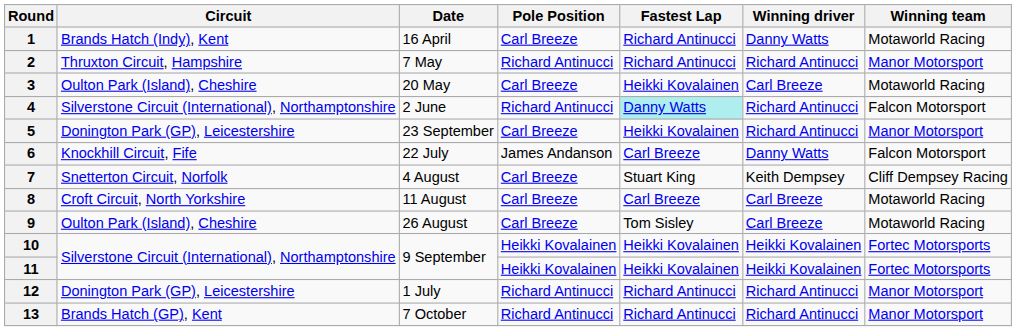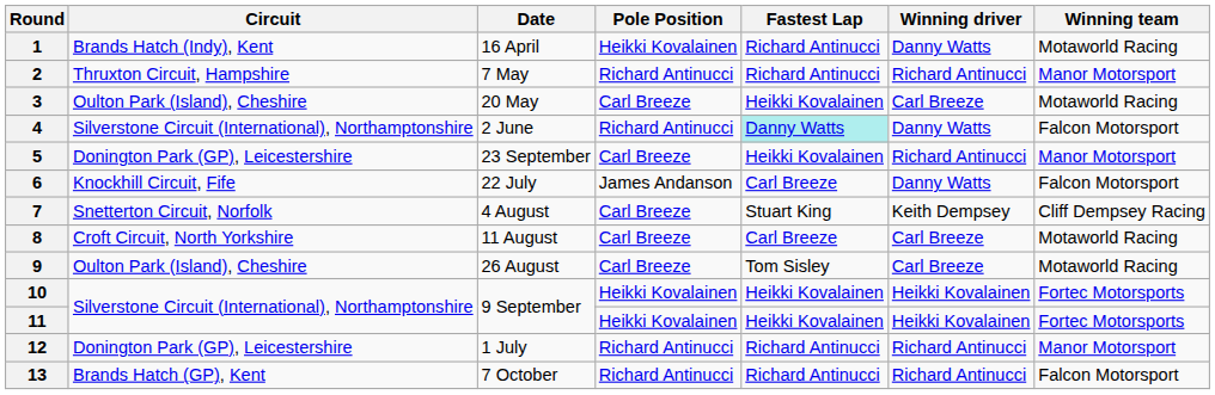 <table class="wikitable" style="font-size: 85%">
 <tr>
 <th>Round</th>
 <th>Circuit</th>
 <th>Date</th>
 <th>Pole Position</th>
 <th>Fastest Lap</th>
 <th>Winning driver</th>
 <th>Winning team</th>
 </tr>
 <tr>
 <th>1</th>
 <td nowrap><a href='#'>Brands Hatch (Indy)</a>, <a href='#'>Kent</a></td>
 <td nowrap>16 April</td>
-<td nowrap> <a href='#'>Carl Breeze</a></td>
+<td nowrap> <a href='#'>Heikki Kovalainen</a></td>
 <td nowrap> <a href='#'>Richard Antinucci</a></td>
 <td nowrap> <a href='#'>Danny Watts</a></td>
 <td nowrap>Motaworld Racing</td>
 </tr>
 <tr>
 <th>2</th>
 <td nowrap><a href='#'>Thruxton Circuit</a>, <a href='#'>Hampshire</a></td>
 <td nowrap>7 May</td>
 <td nowrap> <a href='#'>Richard Antinucci</a></td>
 <td nowrap> <a href='#'>Richard Antinucci</a></td>
 <td nowrap> <a href='#'>Richard Antinucci</a></td>
 <td nowrap><a href='#'>Manor Motorsport</a></td>
 </tr>
 <tr>
 <th>3</th>
 <td nowrap><a href='#'>Oulton Park (Island)</a>, <a href='#'>Cheshire</a></td>
 <td nowrap>20 May</td>
 <td nowrap> <a href='#'>Carl Breeze</a></td>
 <td nowrap> <a href='#'>Heikki Kovalainen</a></td>
 <td nowrap> <a href='#'>Carl Breeze</a></td>
 <td nowrap>Motaworld Racing</td>
 </tr>
 <tr>
 <th>4</th>
 <td nowrap><a href='#'>Silverstone Circuit (International)</a>, <a href='#'>Northamptonshire</a></td>
 <td nowrap>2 June</td>
 <td nowrap> <a href='#'>Richard Antinucci</a></td>
 <td nowrap style="background: paleturquoise;"> <a href='#'>Danny Watts</a></td>
-<td nowrap> <a href='#'>Richard Antinucci</a></td>
+<td nowrap> <a href='#'>Danny Watts</a></td>
 <td nowrap>Falcon Motorsport</td>
 </tr>
 <tr>
 <th>5</th>
 <td nowrap><a href='#'>Donington Park (GP)</a>, <a href='#'>Leicestershire</a></td>
 <td nowrap>23 September</td>
 <td nowrap> <a href='#'>Carl Breeze</a></td>
 <td nowrap> <a href='#'>Heikki Kovalainen</a></td>
 <td nowrap> <a href='#'>Richard Antinucci</a></td>
 <td nowrap><a href='#'>Manor Motorsport</a></td>
 </tr>
 <tr>
 <th>6</th>
 <td nowrap><a href='#'>Knockhill Circuit</a>, <a href='#'>Fife</a></td>
 <td nowrap>22 July</td>
 <td nowrap> James Andanson</td>
 <td nowrap> <a href='#'>Carl Breeze</a></td>
 <td nowrap> <a href='#'>Danny Watts</a></td>
 <td nowrap>Falcon Motorsport</td>
 </tr>
 <tr>
 <th>7</th>
 <td nowrap><a href='#'>Snetterton Circuit</a>, <a href='#'>Norfolk</a></td>
 <td nowrap>4 August</td>
 <td nowrap> <a href='#'>Carl Breeze</a></td>
 <td nowrap> Stuart King</td>
 <td nowrap> Keith Dempsey</td>
 <td nowrap>Cliff Dempsey Racing</td>
 </tr>
 <tr>
 <th>8</th>
 <td nowrap><a href='#'>Croft Circuit</a>, <a href='#'>North Yorkshire</a></td>
 <td nowrap>11 August</td>
 <td nowrap> <a href='#'>Carl Breeze</a></td>
 <td nowrap> <a href='#'>Carl Breeze</a></td>
 <td nowrap> <a href='#'>Carl Breeze</a></td>
 <td nowrap>Motaworld Racing</td>
 </tr>
 <tr>
 <th>9</th>
 <td nowrap><a href='#'>Oulton Park (Island)</a>, <a href='#'>Cheshire</a></td>
 <td nowrap>26 August</td>
 <td nowrap> <a href='#'>Carl Breeze</a></td>
 <td nowrap> Tom Sisley</td>
 <td nowrap> <a href='#'>Carl Breeze</a></td>
 <td nowrap>Motaworld Racing</td>
 </tr>
 <tr>
 <th>10</th>
 <td rowspan=2 nowrap><a href='#'>Silverstone Circuit (International)</a>, <a href='#'>Northamptonshire</a></td>
 <td rowspan=2 nowrap>9 September</td>
 <td nowrap> <a href='#'>Heikki Kovalainen</a></td>
 <td nowrap> <a href='#'>Heikki Kovalainen</a></td>
 <td nowrap> <a href='#'>Heikki Kovalainen</a></td>
 <td nowrap><a href='#'>Fortec Motorsports</a></td>
 </tr>
 <tr>
 <th>11</th>
 <td nowrap> <a href='#'>Heikki Kovalainen</a></td>
 <td nowrap> <a href='#'>Heikki Kovalainen</a></td>
 <td nowrap> <a href='#'>Heikki Kovalainen</a></td>
 <td nowrap><a href='#'>Fortec Motorsports</a></td>
 </tr>
 <tr>
 <th>12</th>
 <td nowrap><a href='#'>Donington Park (GP)</a>, <a href='#'>Leicestershire</a></td>
 <td nowrap>1 July</td>
 <td nowrap> <a href='#'>Richard Antinucci</a></td>
 <td nowrap> <a href='#'>Richard Antinucci</a></td>
 <td nowrap> <a href='#'>Richard Antinucci</a></td>
 <td nowrap><a href='#'>Manor Motorsport</a></td>
 </tr>
 <tr>
 <th>13</th>
 <td nowrap><a href='#'>Brands Hatch (GP)</a>, <a href='#'>Kent</a></td>
 <td nowrap>7 October</td>
 <td nowrap> <a href='#'>Richard Antinucci</a></td>
 <td nowrap> <a href='#'>Richard Antinucci</a></td>
 <td nowrap> <a href='#'>Richard Antinucci</a></td>
-<td nowrap><a href='#'>Manor Motorsport</a></td>
+<td nowrap>Falcon Motorsport</td>
 </tr>
 <tr>
 </tr>
 </table>
